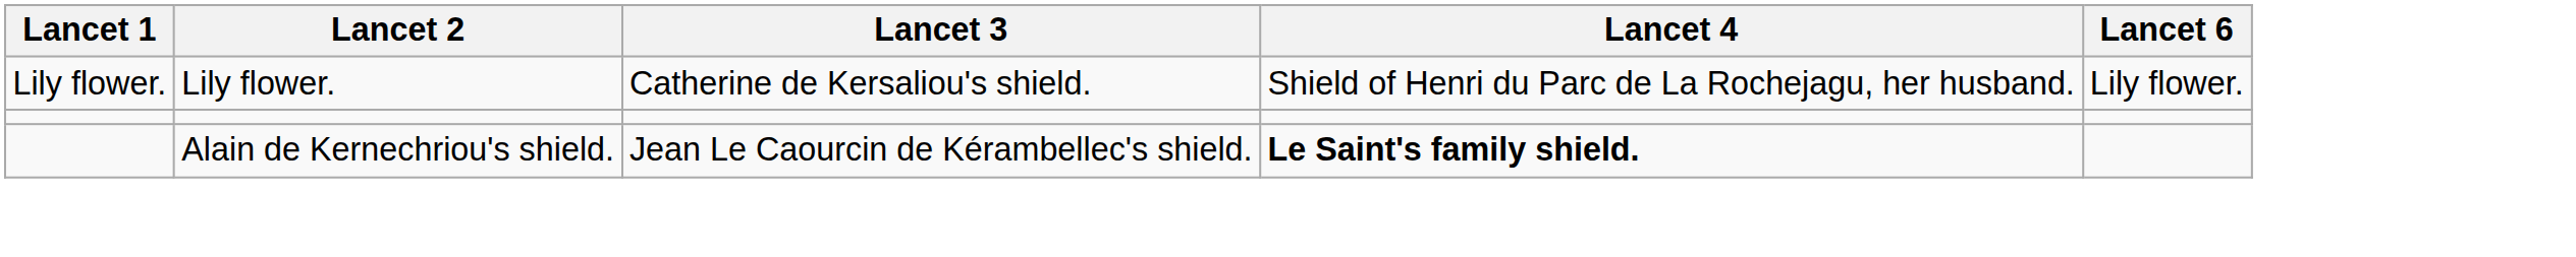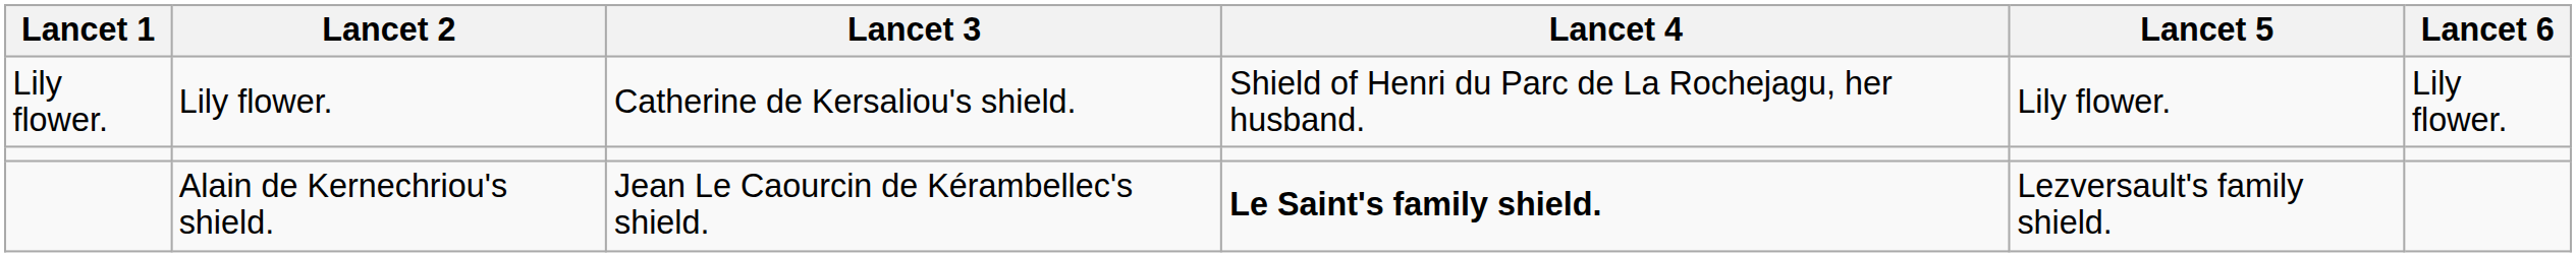 <table class="wikitable">
 <tr>
 <th>Lancet 1</th>
 <th>Lancet 2</th>
 <th>Lancet 3</th>
 <th>Lancet 4</th>
+<th>Lancet 5</th>
 <th>Lancet 6</th>
 </tr>
 <tr>
 <td>Lily flower.</td>
 <td>Lily flower.</td>
 <td>Catherine de Kersaliou's shield.</td>
 <td>Shield of Henri du Parc de La Rochejagu, her husband.</td>
 <td>Lily flower.</td>
+<td>Lily flower.</td>
 </tr>
 <tr>
+<td></td>
 <td></td>
 <td></td>
 <td></td>
 <td></td>
 <td></td>
 </tr>
 <tr>
 <td></td>
 <td>Alain de Kernechriou's shield.</td>
 <td>Jean Le Caourcin de Kérambellec's shield.</td>
 <td><strong>Le Saint's family shield.</strong></td>
+<td>Lezversault's family shield.</td>
 <td></td>
 </tr>
 </table>
